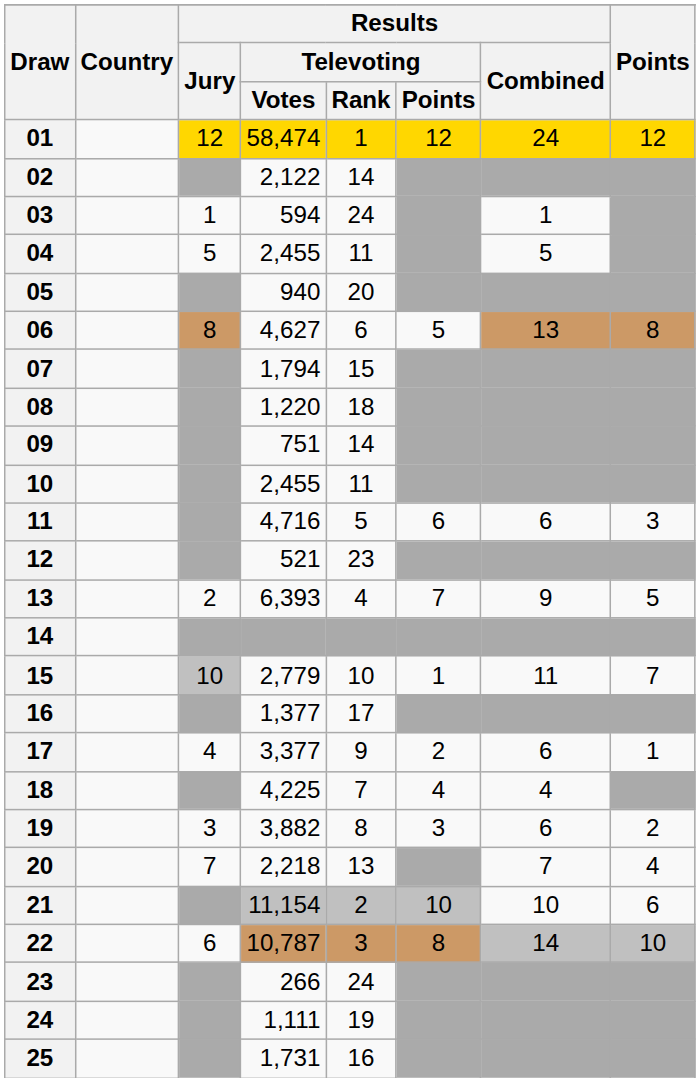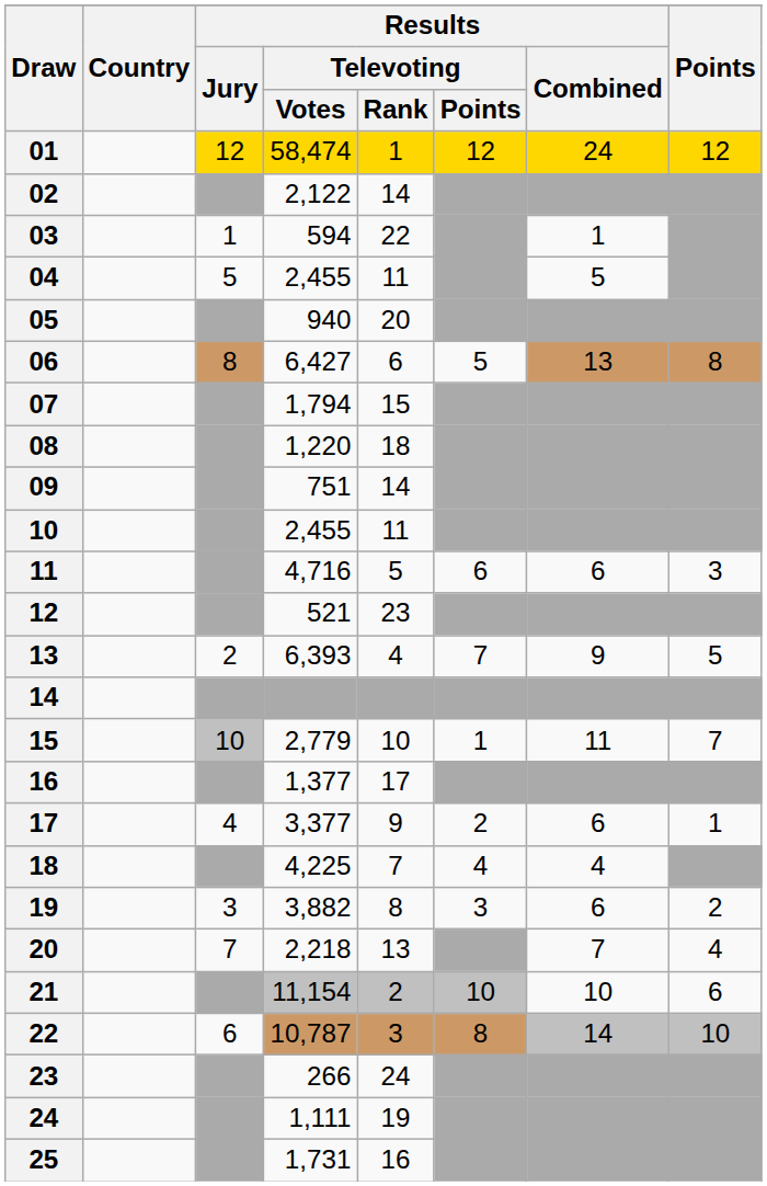 <table class="sortable wikitable collapsible plainrowheaders" style="text-align:center;">
 <tr>
 </tr>
 <tr>
 <th scope="col" rowspan="3">Draw</th>
 <th scope="col" rowspan="3">Country</th>
 <th scope="col" colspan="5">Results</th>
 <th scope="col" rowspan="3">Points</th>
 </tr>
 <tr>
 <th scope="col" rowspan="2">Jury</th>
 <th scope="col" colspan="3">Televoting</th>
 <th scope="col" rowspan="2">Combined</th>
 </tr>
 <tr>
 <th scope="col">Votes</th>
 <th scope="col">Rank</th>
 <th scope="col">Points</th>
 </tr>
 <tr>
 <th scope="row" style="text-align:center;">01</th>
 <td style="text-align:left;"></td>
 <td style="background:gold;">12</td>
 <td style="text-align:right; background:gold;">58,474</td>
 <td style="background:gold;">1</td>
 <td style="background:gold;">12</td>
 <td style="background:gold;">24</td>
 <td style="background:gold;">12</td>
 </tr>
 <tr>
 <th scope="row" style="text-align:center;">02</th>
 <td style="text-align:left;"></td>
 <td style="background:#AAAAAA;"></td>
 <td style="text-align:right;">2,122</td>
 <td>14</td>
 <td style="background:#AAAAAA;"></td>
 <td style="background:#AAAAAA;"></td>
 <td style="background:#AAAAAA;"></td>
 </tr>
 <tr>
 <th scope="row" style="text-align:center;">03</th>
 <td style="text-align:left;"></td>
 <td>1</td>
 <td style="text-align:right;">594</td>
-<td>24</td>
+<td>22</td>
 <td style="background:#AAAAAA;"></td>
 <td>1</td>
 <td style="background:#AAAAAA;"></td>
 </tr>
 <tr>
 <th scope="row" style="text-align:center;">04</th>
 <td style="text-align:left;"></td>
 <td>5</td>
 <td style="text-align:right;">2,455</td>
 <td>11</td>
 <td style="background:#AAAAAA;"></td>
 <td>5</td>
 <td style="background:#AAAAAA;"></td>
 </tr>
 <tr>
 <th scope="row" style="text-align:center;">05</th>
 <td style="text-align:left;"></td>
 <td style="background:#AAAAAA;"></td>
 <td style="text-align:right;">940</td>
 <td>20</td>
 <td style="background:#AAAAAA;"></td>
 <td style="background:#AAAAAA;"></td>
 <td style="background:#AAAAAA;"></td>
 </tr>
 <tr>
 <th scope="row" style="text-align:center;">06</th>
 <td style="text-align:left;"></td>
 <td style="background:#CC9966;">8</td>
-<td style="text-align:right;">4,627</td>
+<td style="text-align:right;">6,427</td>
 <td>6</td>
 <td>5</td>
 <td style="background:#CC9966;">13</td>
 <td style="background:#CC9966;">8</td>
 </tr>
 <tr>
 <th scope="row" style="text-align:center;">07</th>
 <td style="text-align:left;"></td>
 <td style="background:#AAAAAA;"></td>
 <td style="text-align:right;">1,794</td>
 <td>15</td>
 <td style="background:#AAAAAA;"></td>
 <td style="background:#AAAAAA;"></td>
 <td style="background:#AAAAAA;"></td>
 </tr>
 <tr>
 <th scope="row" style="text-align:center;">08</th>
 <td style="text-align:left;"></td>
 <td style="background:#AAAAAA;"></td>
 <td style="text-align:right;">1,220</td>
 <td>18</td>
 <td style="background:#AAAAAA;"></td>
 <td style="background:#AAAAAA;"></td>
 <td style="background:#AAAAAA;"></td>
 </tr>
 <tr>
 <th scope="row" style="text-align:center;">09</th>
 <td style="text-align:left;"></td>
 <td style="background:#AAAAAA;"></td>
 <td style="text-align:right;">751</td>
 <td>14</td>
 <td style="background:#AAAAAA;"></td>
 <td style="background:#AAAAAA;"></td>
 <td style="background:#AAAAAA;"></td>
 </tr>
 <tr>
 <th scope="row" style="text-align:center;">10</th>
 <td style="text-align:left;"></td>
 <td style="background:#AAAAAA;"></td>
 <td style="text-align:right;">2,455</td>
 <td>11</td>
 <td style="background:#AAAAAA;"></td>
 <td style="background:#AAAAAA;"></td>
 <td style="background:#AAAAAA;"></td>
 </tr>
 <tr>
 <th scope="row" style="text-align:center;">11</th>
 <td style="text-align:left;"></td>
 <td style="background:#AAAAAA;"></td>
 <td style="text-align:right;">4,716</td>
 <td>5</td>
 <td>6</td>
 <td>6</td>
 <td>3</td>
 </tr>
 <tr>
 <th scope="row" style="text-align:center;">12</th>
 <td style="text-align:left;"></td>
 <td style="background:#AAAAAA;"></td>
 <td style="text-align:right;">521</td>
 <td>23</td>
 <td style="background:#AAAAAA;"></td>
 <td style="background:#AAAAAA;"></td>
 <td style="background:#AAAAAA;"></td>
 </tr>
 <tr>
 <th scope="row" style="text-align:center;">13</th>
 <td style="text-align:left;"></td>
 <td>2</td>
 <td style="text-align:right;">6,393</td>
 <td>4</td>
 <td>7</td>
 <td>9</td>
 <td>5</td>
 </tr>
 <tr class="sortbottom">
 <th scope="row" style="text-align:center;">14</th>
 <td style="text-align:left;"></td>
 <td style="background:#AAAAAA;"></td>
 <td style="background:#AAAAAA;"></td>
 <td style="background:#AAAAAA;"></td>
 <td style="background:#AAAAAA;"></td>
 <td style="background:#AAAAAA;"></td>
 <td style="background:#AAAAAA;"></td>
 </tr>
 <tr>
 <th scope="row" style="text-align:center;">15</th>
 <td style="text-align:left;"></td>
 <td style="background:silver;">10</td>
 <td style="text-align:right;">2,779</td>
 <td>10</td>
 <td>1</td>
 <td>11</td>
 <td>7</td>
 </tr>
 <tr>
 <th scope="row" style="text-align:center;">16</th>
 <td style="text-align:left;"></td>
 <td style="background:#AAAAAA;"></td>
 <td style="text-align:right;">1,377</td>
 <td>17</td>
 <td style="background:#AAAAAA;"></td>
 <td style="background:#AAAAAA;"></td>
 <td style="background:#AAAAAA;"></td>
 </tr>
 <tr>
 <th scope="row" style="text-align:center;">17</th>
 <td style="text-align:left;"></td>
 <td>4</td>
 <td style="text-align:right;">3,377</td>
 <td>9</td>
 <td>2</td>
 <td>6</td>
 <td>1</td>
 </tr>
 <tr>
 <th scope="row" style="text-align:center;">18</th>
 <td style="text-align:left;"></td>
 <td style="background:#AAAAAA;"></td>
 <td style="text-align:right;">4,225</td>
 <td>7</td>
 <td>4</td>
 <td>4</td>
 <td style="background:#AAAAAA;"></td>
 </tr>
 <tr>
 <th scope="row" style="text-align:center;">19</th>
 <td style="text-align:left;"></td>
 <td>3</td>
 <td style="text-align:right;">3,882</td>
 <td>8</td>
 <td>3</td>
 <td>6</td>
 <td>2</td>
 </tr>
 <tr>
 <th scope="row" style="text-align:center;">20</th>
 <td style="text-align:left;"></td>
 <td>7</td>
 <td style="text-align:right;">2,218</td>
 <td>13</td>
 <td style="background:#AAAAAA;"></td>
 <td>7</td>
 <td>4</td>
 </tr>
 <tr>
 <th scope="row" style="text-align:center;">21</th>
 <td style="text-align:left;"></td>
 <td style="background:#AAAAAA;"></td>
 <td style="text-align:right; background:silver;">11,154</td>
 <td style="background:silver;">2</td>
 <td style="background:silver;">10</td>
 <td>10</td>
 <td>6</td>
 </tr>
 <tr>
 <th scope="row" style="text-align:center;">22</th>
 <td style="text-align:left;"></td>
 <td>6</td>
 <td style="text-align:right; background:#CC9966;">10,787</td>
 <td style="background:#CC9966;">3</td>
 <td style="background:#CC9966;">8</td>
 <td style="background:silver;">14</td>
 <td style="background:silver;">10</td>
 </tr>
 <tr>
 <th scope="row" style="text-align:center;">23</th>
 <td style="text-align:left;"></td>
 <td style="background:#AAAAAA;"></td>
 <td style="text-align:right;">266</td>
 <td>24</td>
 <td style="background:#AAAAAA;"></td>
 <td style="background:#AAAAAA;"></td>
 <td style="background:#AAAAAA;"></td>
 </tr>
 <tr>
 <th scope="row" style="text-align:center;">24</th>
 <td style="text-align:left;"></td>
 <td style="background:#AAAAAA;"></td>
 <td style="text-align:right;">1,111</td>
 <td>19</td>
 <td style="background:#AAAAAA;"></td>
 <td style="background:#AAAAAA;"></td>
 <td style="background:#AAAAAA;"></td>
 </tr>
 <tr>
 <th scope="row" style="text-align:center;">25</th>
 <td style="text-align:left;"></td>
 <td style="background:#AAAAAA;"></td>
 <td style="text-align:right;">1,731</td>
 <td>16</td>
 <td style="background:#AAAAAA;"></td>
 <td style="background:#AAAAAA;"></td>
 <td style="background:#AAAAAA;"></td>
 </tr>
 </table>
